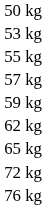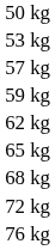 <table>
 <tr>
 <td>50 kg</td>
 <td></td>
 <td></td>
 <td></td>
 </tr>
 <tr>
 <td rowspan=2>53 kg</td>
 <td rowspan=2></td>
 <td rowspan=2></td>
 <td></td>
 </tr>
 <tr>
-<td></td>
-</tr>
-<tr>
-<td>55 kg</td>
-<td></td>
-<td></td>
 <td></td>
 </tr>
 <tr>
 <td>57 kg</td>
 <td></td>
 <td></td>
 <td></td>
 </tr>
 <tr>
 <td>59 kg</td>
 <td></td>
 <td></td>
 <td></td>
 </tr>
 <tr>
 <td>62 kg</td>
 <td></td>
 <td></td>
 <td></td>
 </tr>
 <tr>
 <td rowspan=2>65 kg</td>
 <td rowspan=2></td>
 <td rowspan=2></td>
 <td></td>
 </tr>
 <tr>
 <td></td>
 </tr>
 <tr>
+<td>68 kg</td>
+<td></td>
+<td></td>
+<td></td>
+</tr>
+<tr>
 <td>72 kg</td>
 <td></td>
 <td></td>
 <td></td>
 </tr>
 <tr>
 <td>76 kg</td>
 <td></td>
 <td></td>
 <td></td>
 </tr>
 <tr>
 </tr>
 </table>
